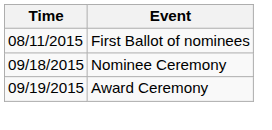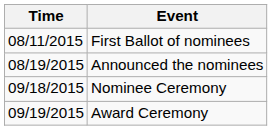 <table class="wikitable">
 <tr>
 <th>Time</th>
 <th>Event</th>
 </tr>
 <tr>
 <td>08/11/2015</td>
 <td>First Ballot of nominees</td>
 </tr>
 <tr>
+<td>08/19/2015</td>
+<td>Announced the nominees</td>
+</tr>
+<tr>
 <td>09/18/2015</td>
 <td>Nominee Ceremony</td>
 </tr>
 <tr>
 <td>09/19/2015</td>
 <td>Award Ceremony</td>
 </tr>
 </table>
